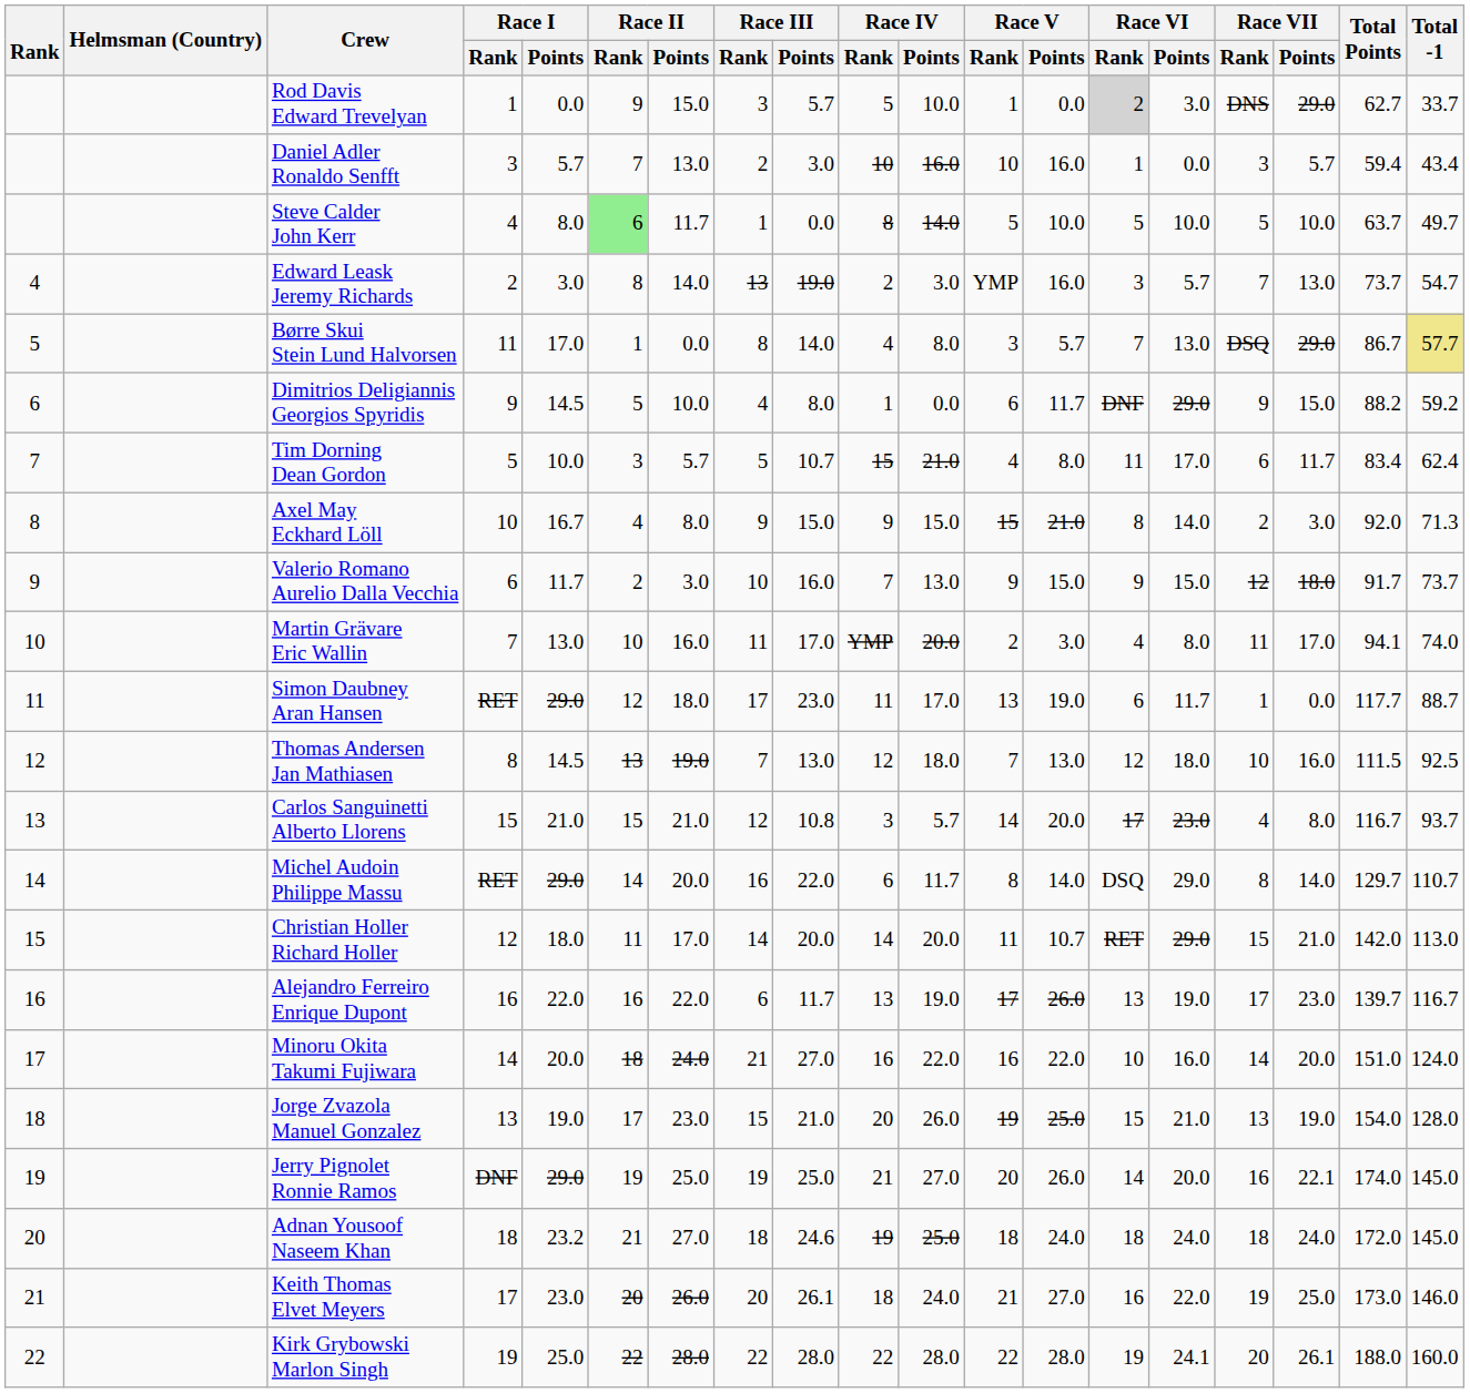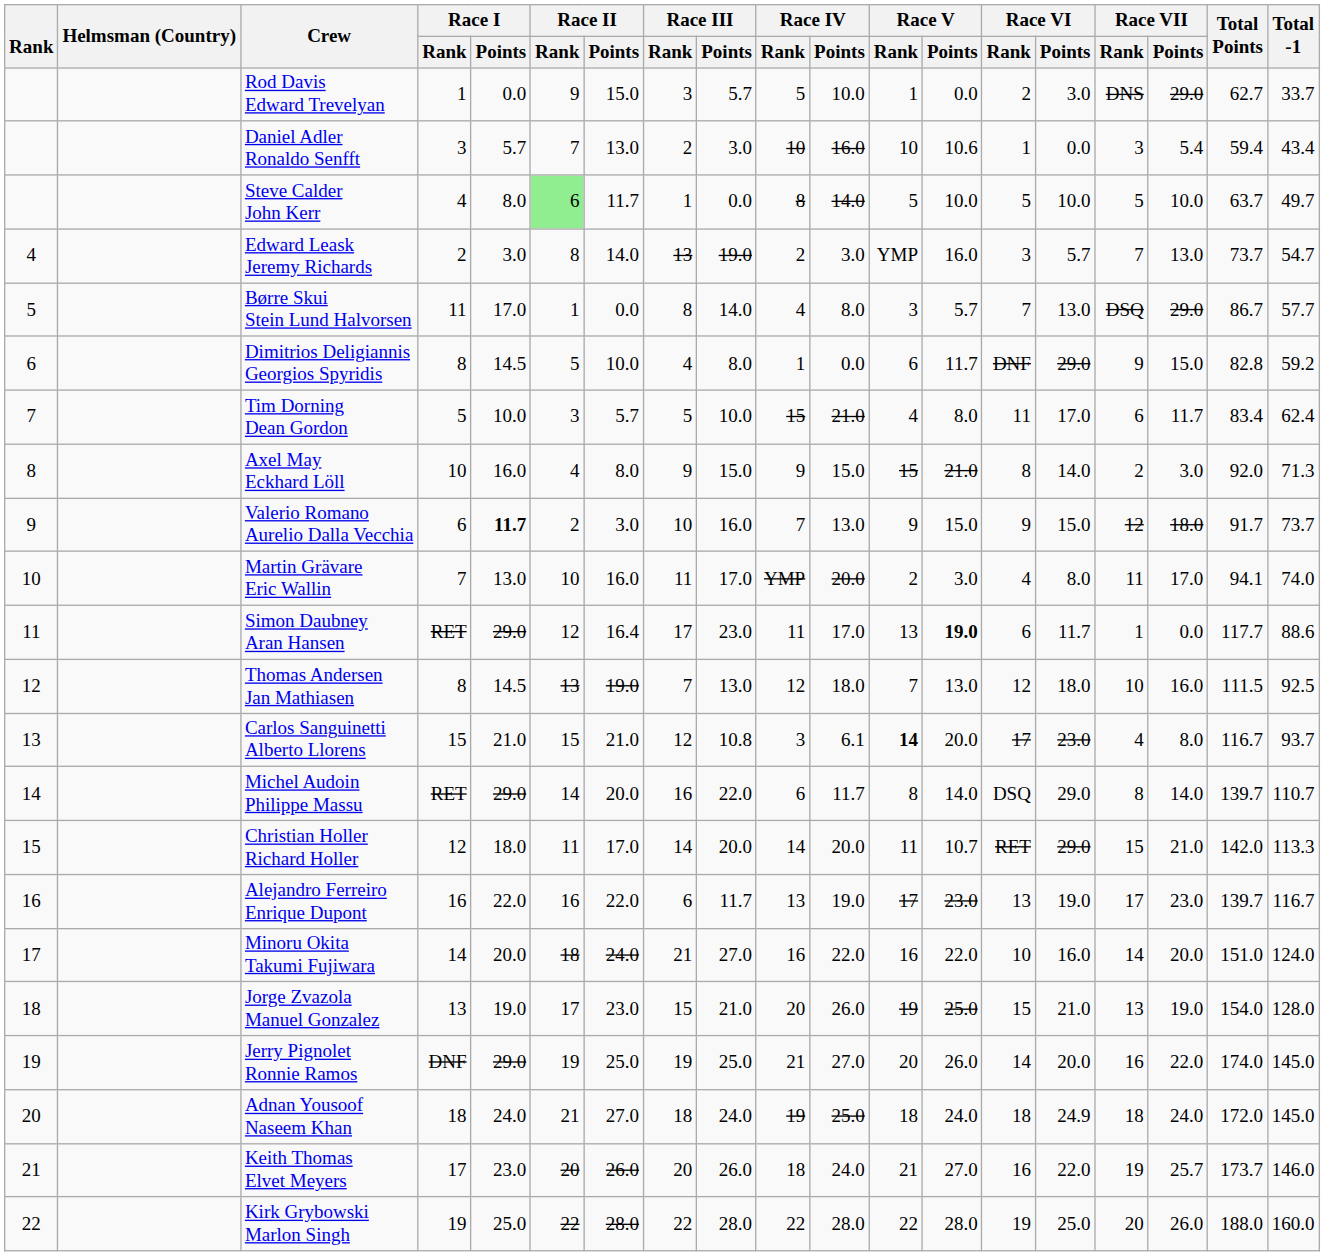 <table class="wikitable" style="text-align:right; font-size:90%">
 <tr>
 <th rowspan="2"><br>Rank</th>
 <th rowspan="2">Helmsman (Country)</th>
 <th rowspan="2">Crew</th>
 <th colspan="2">Race I</th>
 <th colspan="2">Race II</th>
 <th colspan="2">Race III</th>
 <th colspan="2">Race IV</th>
 <th colspan="2">Race V</th>
 <th colspan="2">Race VI</th>
 <th colspan="2">Race VII</th>
 <th rowspan="2">Total <br>Points <br> </th>
 <th rowspan="2">Total<br>-1<br> </th>
 </tr>
 <tr>
 <th>Rank</th>
 <th>Points</th>
 <th>Rank</th>
 <th>Points</th>
 <th>Rank</th>
 <th>Points</th>
 <th>Rank</th>
 <th>Points</th>
 <th>Rank</th>
 <th>Points</th>
 <th>Rank</th>
 <th>Points</th>
 <th>Rank</th>
 <th>Points</th>
 </tr>
 <tr>
 <td align=center></td>
 <td align=left></td>
 <td align=left><a href='#'>Rod Davis</a>  <br> <a href='#'>Edward Trevelyan</a> </td>
 <td>1</td>
 <td>0.0</td>
 <td>9</td>
 <td>15.0</td>
 <td>3</td>
 <td>5.7</td>
 <td>5</td>
 <td>10.0</td>
 <td>1</td>
 <td>0.0</td>
-<td style="background: lightgrey;">2</td>
+<td>2</td>
 <td>3.0</td>
 <td><s>DNS</s></td>
 <td><s>29.0</s></td>
 <td>62.7</td>
 <td>33.7</td>
 </tr>
 <tr>
 <td align=center></td>
 <td align=left></td>
 <td align=left><a href='#'>Daniel Adler</a>  <br> <a href='#'>Ronaldo Senfft</a> </td>
 <td>3</td>
 <td>5.7</td>
 <td>7</td>
 <td>13.0</td>
 <td>2</td>
 <td>3.0</td>
 <td><s>10</s></td>
 <td><s>16.0</s></td>
 <td>10</td>
-<td>16.0</td>
+<td>10.6</td>
 <td>1</td>
 <td>0.0</td>
 <td>3</td>
-<td>5.7</td>
+<td>5.4</td>
 <td>59.4</td>
 <td>43.4</td>
 </tr>
 <tr>
 <td align=center></td>
 <td align=left></td>
 <td align=left><a href='#'>Steve Calder</a>  <br> <a href='#'>John Kerr</a> </td>
 <td>4</td>
 <td>8.0</td>
 <td style="background: lightgreen;">6</td>
 <td>11.7</td>
 <td>1</td>
 <td>0.0</td>
 <td><s>8</s></td>
 <td><s>14.0</s></td>
 <td>5</td>
 <td>10.0</td>
 <td>5</td>
 <td>10.0</td>
 <td>5</td>
 <td>10.0</td>
 <td>63.7</td>
 <td>49.7</td>
 </tr>
 <tr>
 <td align=center>4</td>
 <td align=left></td>
 <td align=left><a href='#'>Edward Leask</a>  <br> <a href='#'>Jeremy Richards</a> </td>
 <td>2</td>
 <td>3.0</td>
 <td>8</td>
 <td>14.0</td>
 <td><s>13</s></td>
 <td><s>19.0</s></td>
 <td>2</td>
 <td>3.0</td>
 <td>YMP</td>
 <td>16.0</td>
 <td>3</td>
 <td>5.7</td>
 <td>7</td>
 <td>13.0</td>
 <td>73.7</td>
 <td>54.7</td>
 </tr>
 <tr>
 <td align=center>5</td>
 <td align=left></td>
 <td align=left><a href='#'>Børre Skui</a>  <br> <a href='#'>Stein Lund Halvorsen</a> </td>
 <td>11</td>
 <td>17.0</td>
 <td>1</td>
 <td>0.0</td>
 <td>8</td>
 <td>14.0</td>
 <td>4</td>
 <td>8.0</td>
 <td>3</td>
 <td>5.7</td>
 <td>7</td>
 <td>13.0</td>
 <td><s>DSQ</s></td>
 <td><s>29.0</s></td>
 <td>86.7</td>
-<td style="background: khaki;">57.7</td>
+<td>57.7</td>
 </tr>
 <tr>
 <td align=center>6</td>
 <td align=left></td>
 <td align=left><a href='#'>Dimitrios Deligiannis</a>  <br> <a href='#'>Georgios Spyridis</a> </td>
-<td>9</td>
+<td>8</td>
 <td>14.5</td>
 <td>5</td>
 <td>10.0</td>
 <td>4</td>
 <td>8.0</td>
 <td>1</td>
 <td>0.0</td>
 <td>6</td>
 <td>11.7</td>
 <td><s>DNF</s></td>
 <td><s>29.0</s></td>
 <td>9</td>
 <td>15.0</td>
-<td>88.2</td>
+<td>82.8</td>
 <td>59.2</td>
 </tr>
 <tr>
 <td align=center>7</td>
 <td align=left></td>
 <td align=left><a href='#'>Tim Dorning</a>  <br> <a href='#'>Dean Gordon</a> </td>
 <td>5</td>
 <td>10.0</td>
 <td>3</td>
 <td>5.7</td>
 <td>5</td>
-<td>10.7</td>
+<td>10.0</td>
 <td><s>15</s></td>
 <td><s>21.0</s></td>
 <td>4</td>
 <td>8.0</td>
 <td>11</td>
 <td>17.0</td>
 <td>6</td>
 <td>11.7</td>
 <td>83.4</td>
 <td>62.4</td>
 </tr>
 <tr>
 <td align=center>8</td>
 <td align=left></td>
 <td align=left><a href='#'>Axel May</a>  <br> <a href='#'>Eckhard Löll</a> </td>
 <td>10</td>
-<td>16.7</td>
+<td>16.0</td>
 <td>4</td>
 <td>8.0</td>
 <td>9</td>
 <td>15.0</td>
 <td>9</td>
 <td>15.0</td>
 <td><s>15</s></td>
 <td><s>21.0</s></td>
 <td>8</td>
 <td>14.0</td>
 <td>2</td>
 <td>3.0</td>
 <td>92.0</td>
 <td>71.3</td>
 </tr>
 <tr>
 <td align=center>9</td>
 <td align=left></td>
 <td align=left><a href='#'>Valerio Romano</a>  <br> <a href='#'>Aurelio Dalla Vecchia</a> </td>
 <td>6</td>
-<td>11.7</td>
+<td><strong>11.7</strong></td>
 <td>2</td>
 <td>3.0</td>
 <td>10</td>
 <td>16.0</td>
 <td>7</td>
 <td>13.0</td>
 <td>9</td>
 <td>15.0</td>
 <td>9</td>
 <td>15.0</td>
 <td><s>12</s></td>
 <td><s>18.0</s></td>
 <td>91.7</td>
 <td>73.7</td>
 </tr>
 <tr>
 <td align=center>10</td>
 <td align=left></td>
 <td align=left><a href='#'>Martin Grävare</a>  <br> <a href='#'>Eric Wallin</a> </td>
 <td>7</td>
 <td>13.0</td>
 <td>10</td>
 <td>16.0</td>
 <td>11</td>
 <td>17.0</td>
 <td><s>YMP</s></td>
 <td><s>20.0</s></td>
 <td>2</td>
 <td>3.0</td>
 <td>4</td>
 <td>8.0</td>
 <td>11</td>
 <td>17.0</td>
 <td>94.1</td>
 <td>74.0</td>
 </tr>
 <tr>
 <td align=center>11</td>
 <td align=left></td>
 <td align=left><a href='#'>Simon Daubney</a>  <br> <a href='#'>Aran Hansen</a> </td>
 <td><s>RET</s></td>
 <td><s>29.0</s></td>
 <td>12</td>
-<td>18.0</td>
+<td>16.4</td>
 <td>17</td>
 <td>23.0</td>
 <td>11</td>
 <td>17.0</td>
 <td>13</td>
-<td>19.0</td>
+<td><strong>19.0</strong></td>
 <td>6</td>
 <td>11.7</td>
 <td>1</td>
 <td>0.0</td>
 <td>117.7</td>
-<td>88.7</td>
+<td>88.6</td>
 </tr>
 <tr>
 <td align=center>12</td>
 <td align=left></td>
 <td align=left><a href='#'>Thomas Andersen</a>  <br> <a href='#'>Jan Mathiasen</a> </td>
 <td>8</td>
 <td>14.5</td>
 <td><s>13</s></td>
 <td><s>19.0</s></td>
 <td>7</td>
 <td>13.0</td>
 <td>12</td>
 <td>18.0</td>
 <td>7</td>
 <td>13.0</td>
 <td>12</td>
 <td>18.0</td>
 <td>10</td>
 <td>16.0</td>
 <td>111.5</td>
 <td>92.5</td>
 </tr>
 <tr>
 <td align=center>13</td>
 <td align=left></td>
 <td align=left><a href='#'>Carlos Sanguinetti</a>  <br> <a href='#'>Alberto Llorens</a> </td>
 <td>15</td>
 <td>21.0</td>
 <td>15</td>
 <td>21.0</td>
 <td>12</td>
 <td>10.8</td>
 <td>3</td>
-<td>5.7</td>
-<td>14</td>
+<td>6.1</td>
+<td><strong>14</strong></td>
 <td>20.0</td>
 <td><s>17</s></td>
 <td><s>23.0</s></td>
 <td>4</td>
 <td>8.0</td>
 <td>116.7</td>
 <td>93.7</td>
 </tr>
 <tr>
 <td align=center>14</td>
 <td align=left></td>
 <td align=left><a href='#'>Michel Audoin</a>  <br> <a href='#'>Philippe Massu</a> </td>
 <td><s>RET</s></td>
 <td><s>29.0</s></td>
 <td>14</td>
 <td>20.0</td>
 <td>16</td>
 <td>22.0</td>
 <td>6</td>
 <td>11.7</td>
 <td>8</td>
 <td>14.0</td>
 <td>DSQ</td>
 <td>29.0</td>
 <td>8</td>
 <td>14.0</td>
-<td>129.7</td>
+<td>139.7</td>
 <td>110.7</td>
 </tr>
 <tr>
 <td align=center>15</td>
 <td align=left></td>
 <td align=left><a href='#'>Christian Holler</a>  <br> <a href='#'>Richard Holler</a> </td>
 <td>12</td>
 <td>18.0</td>
 <td>11</td>
 <td>17.0</td>
 <td>14</td>
 <td>20.0</td>
 <td>14</td>
 <td>20.0</td>
 <td>11</td>
 <td>10.7</td>
 <td><s>RET</s></td>
 <td><s>29.0</s></td>
 <td>15</td>
 <td>21.0</td>
 <td>142.0</td>
-<td>113.0</td>
+<td>113.3</td>
 </tr>
 <tr>
 <td align=center>16</td>
 <td align=left></td>
 <td align=left><a href='#'>Alejandro Ferreiro</a>  <br> <a href='#'>Enrique Dupont</a> </td>
 <td>16</td>
 <td>22.0</td>
 <td>16</td>
 <td>22.0</td>
 <td>6</td>
 <td>11.7</td>
 <td>13</td>
 <td>19.0</td>
 <td><s>17</s></td>
-<td><s>26.0</s></td>
+<td><s>23.0</s></td>
 <td>13</td>
 <td>19.0</td>
 <td>17</td>
 <td>23.0</td>
 <td>139.7</td>
 <td>116.7</td>
 </tr>
 <tr>
 <td align=center>17</td>
 <td align=left></td>
 <td align=left><a href='#'>Minoru Okita</a>  <br> <a href='#'>Takumi Fujiwara</a> </td>
 <td>14</td>
 <td>20.0</td>
 <td><s>18</s></td>
 <td><s>24.0</s></td>
 <td>21</td>
 <td>27.0</td>
 <td>16</td>
 <td>22.0</td>
 <td>16</td>
 <td>22.0</td>
 <td>10</td>
 <td>16.0</td>
 <td>14</td>
 <td>20.0</td>
 <td>151.0</td>
 <td>124.0</td>
 </tr>
 <tr>
 <td align=center>18</td>
 <td align=left></td>
 <td align=left><a href='#'>Jorge Zvazola</a>  <br> <a href='#'>Manuel Gonzalez</a> </td>
 <td>13</td>
 <td>19.0</td>
 <td>17</td>
 <td>23.0</td>
 <td>15</td>
 <td>21.0</td>
 <td>20</td>
 <td>26.0</td>
 <td><s>19</s></td>
 <td><s>25.0</s></td>
 <td>15</td>
 <td>21.0</td>
 <td>13</td>
 <td>19.0</td>
 <td>154.0</td>
 <td>128.0</td>
 </tr>
 <tr>
 <td align=center>19</td>
 <td align=left></td>
 <td align=left><a href='#'>Jerry Pignolet</a>  <br> <a href='#'>Ronnie Ramos</a> </td>
 <td><s>DNF</s></td>
 <td><s>29.0</s></td>
 <td>19</td>
 <td>25.0</td>
 <td>19</td>
 <td>25.0</td>
 <td>21</td>
 <td>27.0</td>
 <td>20</td>
 <td>26.0</td>
 <td>14</td>
 <td>20.0</td>
 <td>16</td>
-<td>22.1</td>
+<td>22.0</td>
 <td>174.0</td>
 <td>145.0</td>
 </tr>
 <tr>
 <td align=center>20</td>
 <td align=left></td>
 <td align=left><a href='#'>Adnan Yousoof</a>  <br> <a href='#'>Naseem Khan</a> </td>
 <td>18</td>
-<td>23.2</td>
+<td>24.0</td>
 <td>21</td>
 <td>27.0</td>
 <td>18</td>
-<td>24.6</td>
+<td>24.0</td>
 <td><s>19</s></td>
 <td><s>25.0</s></td>
 <td>18</td>
 <td>24.0</td>
 <td>18</td>
-<td>24.0</td>
+<td>24.9</td>
 <td>18</td>
 <td>24.0</td>
 <td>172.0</td>
 <td>145.0</td>
 </tr>
 <tr>
 <td align=center>21</td>
 <td align=left></td>
 <td align=left><a href='#'>Keith Thomas</a>  <br> <a href='#'>Elvet Meyers</a> </td>
 <td>17</td>
 <td>23.0</td>
 <td><s>20</s></td>
 <td><s>26.0</s></td>
 <td>20</td>
-<td>26.1</td>
+<td>26.0</td>
 <td>18</td>
 <td>24.0</td>
 <td>21</td>
 <td>27.0</td>
 <td>16</td>
 <td>22.0</td>
 <td>19</td>
-<td>25.0</td>
-<td>173.0</td>
+<td>25.7</td>
+<td>173.7</td>
 <td>146.0</td>
 </tr>
 <tr>
 <td align=center>22</td>
 <td align=left></td>
 <td align=left><a href='#'>Kirk Grybowski</a>  <br> <a href='#'>Marlon Singh</a> </td>
 <td>19</td>
 <td>25.0</td>
 <td><s>22</s></td>
 <td><s>28.0</s></td>
 <td>22</td>
 <td>28.0</td>
 <td>22</td>
 <td>28.0</td>
 <td>22</td>
 <td>28.0</td>
 <td>19</td>
-<td>24.1</td>
+<td>25.0</td>
 <td>20</td>
-<td>26.1</td>
+<td>26.0</td>
 <td>188.0</td>
 <td>160.0</td>
 </tr>
 </table>
